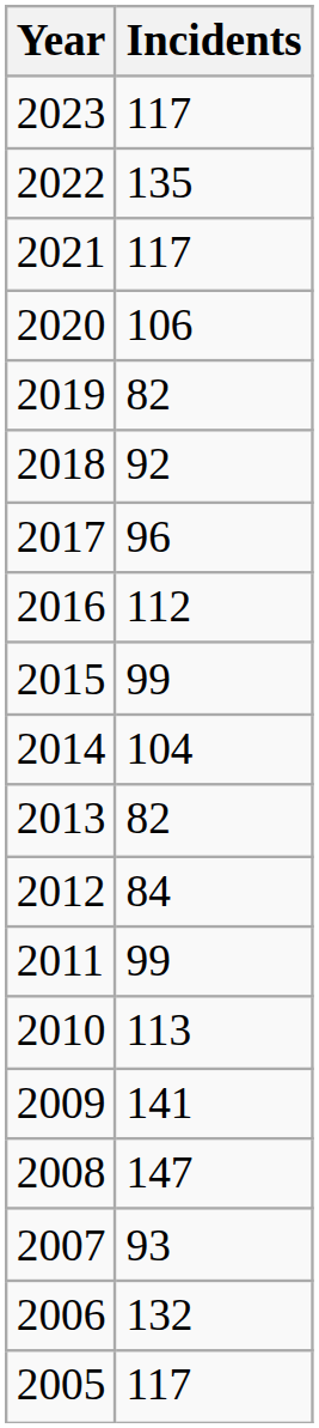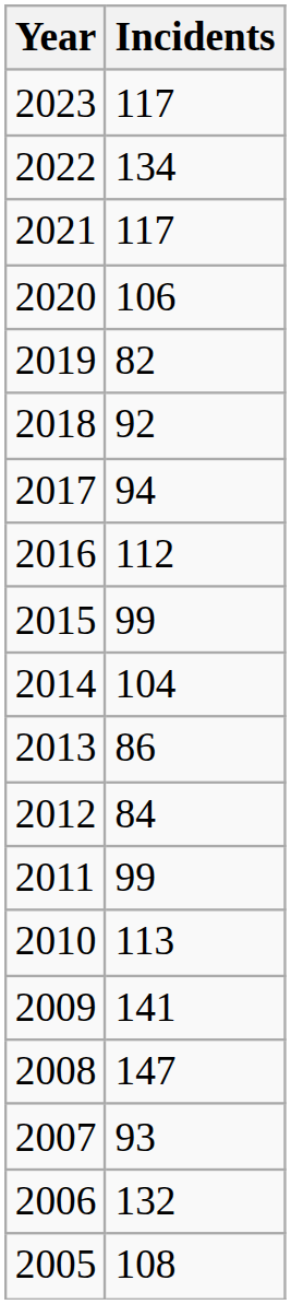 <table class="wikitable">
 <tr>
 <th>Year</th>
 <th>Incidents</th>
 </tr>
 <tr>
 <td>2023</td>
 <td>117</td>
 </tr>
 <tr>
 <td>2022</td>
-<td>135</td>
+<td>134</td>
 </tr>
 <tr>
 <td>2021</td>
 <td>117</td>
 </tr>
 <tr>
 <td>2020</td>
 <td>106</td>
 </tr>
 <tr>
 <td>2019</td>
 <td>82</td>
 </tr>
 <tr>
 <td>2018</td>
 <td>92</td>
 </tr>
 <tr>
 <td>2017</td>
-<td>96</td>
+<td>94</td>
 </tr>
 <tr>
 <td>2016</td>
 <td>112</td>
 </tr>
 <tr>
 <td>2015</td>
 <td>99</td>
 </tr>
 <tr>
 <td>2014</td>
 <td>104</td>
 </tr>
 <tr>
 <td>2013</td>
-<td>82</td>
+<td>86</td>
 </tr>
 <tr>
 <td>2012</td>
 <td>84</td>
 </tr>
 <tr>
 <td>2011</td>
 <td>99</td>
 </tr>
 <tr>
 <td>2010</td>
 <td>113</td>
 </tr>
 <tr>
 <td>2009</td>
 <td>141</td>
 </tr>
 <tr>
 <td>2008</td>
 <td>147</td>
 </tr>
 <tr>
 <td>2007</td>
 <td>93</td>
 </tr>
 <tr>
 <td>2006</td>
 <td>132</td>
 </tr>
 <tr>
 <td>2005</td>
-<td>117</td>
+<td>108</td>
 </tr>
 </table>
